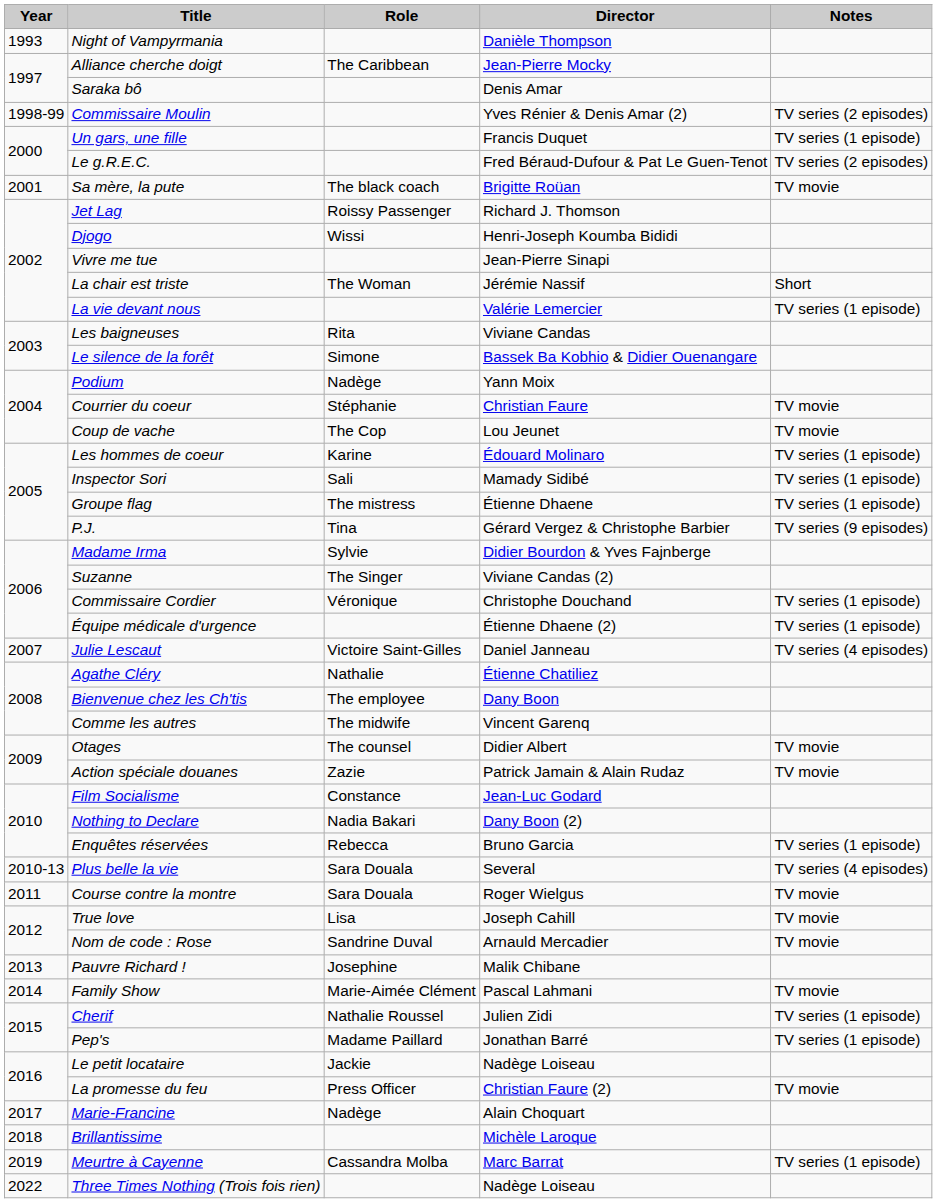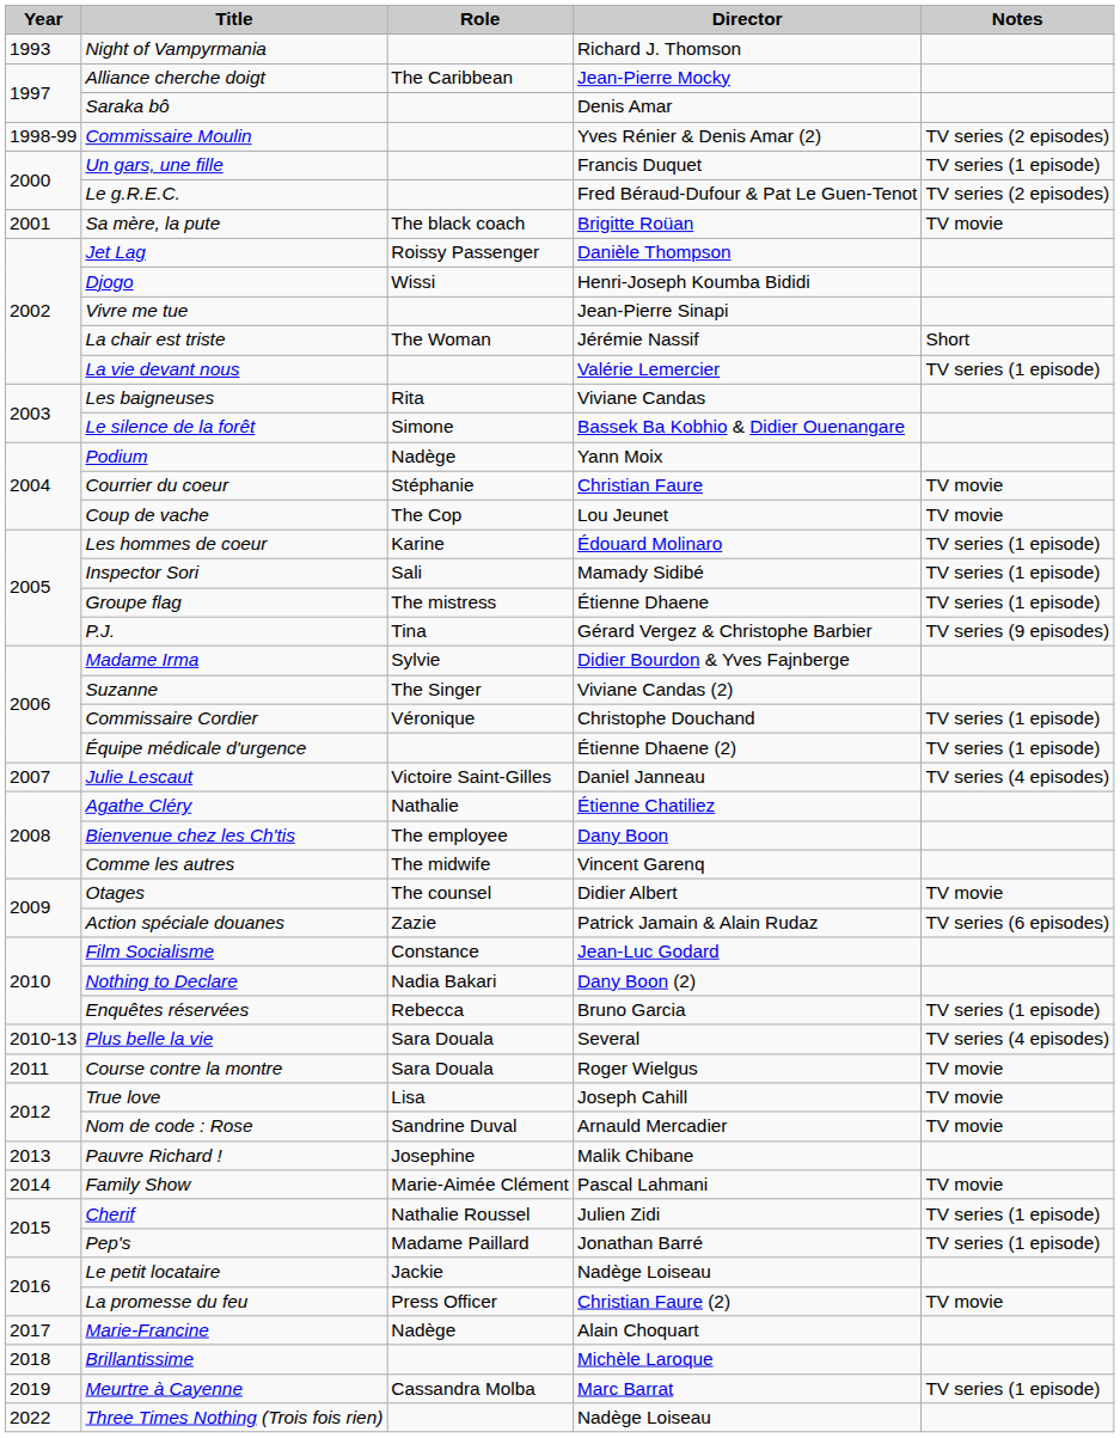 <table class="wikitable">
 <tr>
 <th style="background: #CCCCCC;">Year</th>
 <th style="background: #CCCCCC;">Title</th>
 <th style="background: #CCCCCC;">Role</th>
 <th style="background: #CCCCCC;">Director</th>
 <th style="background: #CCCCCC;">Notes</th>
 </tr>
 <tr>
 <td>1993</td>
 <td><em>Night of Vampyrmania</em></td>
 <td></td>
-<td><a href='#'>Danièle Thompson</a></td>
+<td>Richard J. Thomson</td>
 <td></td>
 </tr>
 <tr>
 <td rowspan=2>1997</td>
 <td><em>Alliance cherche doigt</em></td>
 <td>The Caribbean</td>
 <td><a href='#'>Jean-Pierre Mocky</a></td>
 <td></td>
 </tr>
 <tr>
 <td><em>Saraka bô</em></td>
 <td></td>
 <td>Denis Amar</td>
 <td></td>
 </tr>
 <tr>
 <td>1998-99</td>
 <td><em><a href='#'>Commissaire Moulin</a></em></td>
 <td></td>
 <td>Yves Rénier & Denis Amar (2)</td>
 <td>TV series (2 episodes)</td>
 </tr>
 <tr>
 <td rowspan=2>2000</td>
 <td><em><a href='#'>Un gars, une fille</a></em></td>
 <td></td>
 <td>Francis Duquet</td>
 <td>TV series (1 episode)</td>
 </tr>
 <tr>
 <td><em>Le g.R.E.C.</em></td>
 <td></td>
 <td>Fred Béraud-Dufour & Pat Le Guen-Tenot</td>
 <td>TV series (2 episodes)</td>
 </tr>
 <tr>
 <td>2001</td>
 <td><em>Sa mère, la pute</em></td>
 <td>The black coach</td>
 <td><a href='#'>Brigitte Roüan</a></td>
 <td>TV movie</td>
 </tr>
 <tr>
 <td rowspan=5>2002</td>
 <td><em><a href='#'>Jet Lag</a></em></td>
 <td>Roissy Passenger</td>
-<td>Richard J. Thomson</td>
+<td><a href='#'>Danièle Thompson</a></td>
 <td></td>
 </tr>
 <tr>
 <td><em><a href='#'>Djogo</a></em></td>
 <td>Wissi</td>
 <td>Henri-Joseph Koumba Bididi</td>
 <td></td>
 </tr>
 <tr>
 <td><em>Vivre me tue</em></td>
 <td></td>
 <td>Jean-Pierre Sinapi</td>
 <td></td>
 </tr>
 <tr>
 <td><em>La chair est triste</em></td>
 <td>The Woman</td>
 <td>Jérémie Nassif</td>
 <td>Short</td>
 </tr>
 <tr>
 <td><em><a href='#'>La vie devant nous</a></em></td>
 <td></td>
 <td><a href='#'>Valérie Lemercier</a></td>
 <td>TV series (1 episode)</td>
 </tr>
 <tr>
 <td rowspan=2>2003</td>
 <td><em>Les baigneuses</em></td>
 <td>Rita</td>
 <td>Viviane Candas</td>
 <td></td>
 </tr>
 <tr>
 <td><em><a href='#'>Le silence de la forêt</a></em></td>
 <td>Simone</td>
 <td><a href='#'>Bassek Ba Kobhio</a> & <a href='#'>Didier Ouenangare</a></td>
 <td></td>
 </tr>
 <tr>
 <td rowspan=3>2004</td>
 <td><em><a href='#'>Podium</a></em></td>
 <td>Nadège</td>
 <td>Yann Moix</td>
 <td></td>
 </tr>
 <tr>
 <td><em>Courrier du coeur</em></td>
 <td>Stéphanie</td>
 <td><a href='#'>Christian Faure</a></td>
 <td>TV movie</td>
 </tr>
 <tr>
 <td><em>Coup de vache</em></td>
 <td>The Cop</td>
 <td>Lou Jeunet</td>
 <td>TV movie</td>
 </tr>
 <tr>
 <td rowspan=4>2005</td>
 <td><em>Les hommes de coeur</em></td>
 <td>Karine</td>
 <td><a href='#'>Édouard Molinaro</a></td>
 <td>TV series (1 episode)</td>
 </tr>
 <tr>
 <td><em>Inspector Sori</em></td>
 <td>Sali</td>
 <td>Mamady Sidibé</td>
 <td>TV series (1 episode)</td>
 </tr>
 <tr>
 <td><em>Groupe flag</em></td>
 <td>The mistress</td>
 <td>Étienne Dhaene</td>
 <td>TV series (1 episode)</td>
 </tr>
 <tr>
 <td><em>P.J.</em></td>
 <td>Tina</td>
 <td>Gérard Vergez & Christophe Barbier</td>
 <td>TV series (9 episodes)</td>
 </tr>
 <tr>
 <td rowspan=4>2006</td>
 <td><em><a href='#'>Madame Irma</a></em></td>
 <td>Sylvie</td>
 <td><a href='#'>Didier Bourdon</a> & Yves Fajnberge</td>
 <td></td>
 </tr>
 <tr>
 <td><em>Suzanne</em></td>
 <td>The Singer</td>
 <td>Viviane Candas (2)</td>
 <td></td>
 </tr>
 <tr>
 <td><em>Commissaire Cordier</em></td>
 <td>Véronique</td>
 <td>Christophe Douchand</td>
 <td>TV series (1 episode)</td>
 </tr>
 <tr>
 <td><em>Équipe médicale d'urgence</em></td>
 <td></td>
 <td>Étienne Dhaene (2)</td>
 <td>TV series (1 episode)</td>
 </tr>
 <tr>
 <td rowspan=1>2007</td>
 <td><em><a href='#'>Julie Lescaut</a></em></td>
 <td>Victoire Saint-Gilles</td>
 <td>Daniel Janneau</td>
 <td>TV series (4 episodes)</td>
 </tr>
 <tr>
 <td rowspan=3>2008</td>
 <td><em><a href='#'>Agathe Cléry</a></em></td>
 <td>Nathalie</td>
 <td><a href='#'>Étienne Chatiliez</a></td>
 <td></td>
 </tr>
 <tr>
 <td><em><a href='#'>Bienvenue chez les Ch'tis</a></em></td>
 <td>The employee</td>
 <td><a href='#'>Dany Boon</a></td>
 <td></td>
 </tr>
 <tr>
 <td><em>Comme les autres</em></td>
 <td>The midwife</td>
 <td>Vincent Garenq</td>
 <td></td>
 </tr>
 <tr>
 <td rowspan=2>2009</td>
 <td><em>Otages</em></td>
 <td>The counsel</td>
 <td>Didier Albert</td>
 <td>TV movie</td>
 </tr>
 <tr>
 <td><em>Action spéciale douanes</em></td>
 <td>Zazie</td>
 <td>Patrick Jamain & Alain Rudaz</td>
-<td>TV movie</td>
+<td>TV series (6 episodes)</td>
 </tr>
 <tr>
 <td rowspan=3>2010</td>
 <td><em><a href='#'>Film Socialisme</a></em></td>
 <td>Constance</td>
 <td><a href='#'>Jean-Luc Godard</a></td>
 <td></td>
 </tr>
 <tr>
 <td><em><a href='#'>Nothing to Declare</a></em></td>
 <td>Nadia Bakari</td>
 <td><a href='#'>Dany Boon</a> (2)</td>
 <td></td>
 </tr>
 <tr>
 <td><em>Enquêtes réservées</em></td>
 <td>Rebecca</td>
 <td>Bruno Garcia</td>
 <td>TV series (1 episode)</td>
 </tr>
 <tr>
 <td rowspan=1>2010-13</td>
 <td><em><a href='#'>Plus belle la vie</a></em></td>
 <td>Sara Douala</td>
 <td>Several</td>
 <td>TV series (4 episodes)</td>
 </tr>
 <tr>
 <td rowspan=1>2011</td>
 <td><em>Course contre la montre</em></td>
 <td>Sara Douala</td>
 <td>Roger Wielgus</td>
 <td>TV movie</td>
 </tr>
 <tr>
 <td rowspan=2>2012</td>
 <td><em>True love</em></td>
 <td>Lisa</td>
 <td>Joseph Cahill</td>
 <td>TV movie</td>
 </tr>
 <tr>
 <td><em>Nom de code : Rose</em></td>
 <td>Sandrine Duval</td>
 <td>Arnauld Mercadier</td>
 <td>TV movie</td>
 </tr>
 <tr>
 <td rowspan=1>2013</td>
 <td><em>Pauvre Richard !</em></td>
 <td>Josephine</td>
 <td>Malik Chibane</td>
 <td></td>
 </tr>
 <tr>
 <td>2014</td>
 <td><em>Family Show</em></td>
 <td>Marie-Aimée Clément</td>
 <td>Pascal Lahmani</td>
 <td>TV movie</td>
 </tr>
 <tr>
 <td rowspan=2>2015</td>
 <td><em><a href='#'>Cherif</a></em></td>
 <td>Nathalie Roussel</td>
 <td>Julien Zidi</td>
 <td>TV series (1 episode)</td>
 </tr>
 <tr>
 <td><em>Pep's</em></td>
 <td>Madame Paillard</td>
 <td>Jonathan Barré</td>
 <td>TV series (1 episode)</td>
 </tr>
 <tr>
 <td rowspan=2>2016</td>
 <td><em>Le petit locataire</em></td>
 <td>Jackie</td>
 <td>Nadège Loiseau</td>
 <td></td>
 </tr>
 <tr>
 <td><em>La promesse du feu</em></td>
 <td>Press Officer</td>
 <td><a href='#'>Christian Faure</a> (2)</td>
 <td>TV movie</td>
 </tr>
 <tr>
 <td>2017</td>
 <td><em><a href='#'>Marie-Francine</a></em></td>
 <td>Nadège</td>
 <td>Alain Choquart</td>
 <td></td>
 </tr>
 <tr>
 <td>2018</td>
 <td><em><a href='#'>Brillantissime</a></em></td>
 <td></td>
 <td><a href='#'>Michèle Laroque</a></td>
 <td></td>
 </tr>
 <tr>
 <td>2019</td>
 <td><em><a href='#'>Meurtre à Cayenne</a></em></td>
 <td>Cassandra Molba</td>
 <td><a href='#'>Marc Barrat</a></td>
 <td>TV series (1 episode)</td>
 </tr>
 <tr>
 <td>2022</td>
 <td><em><a href='#'>Three Times Nothing</a> (Trois fois rien)</em></td>
 <td></td>
 <td>Nadège Loiseau</td>
 <td></td>
 </tr>
 </table>
